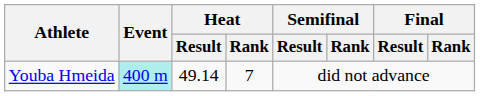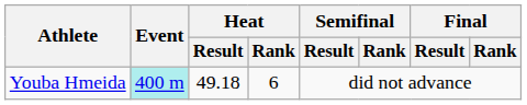 <table class=wikitable style="font-size:90%">
 <tr>
 <th rowspan="2">Athlete</th>
 <th rowspan="2">Event</th>
 <th colspan="2">Heat</th>
 <th colspan="2">Semifinal</th>
 <th colspan="2">Final</th>
 </tr>
 <tr style="font-size:95%">
 <th>Result</th>
 <th>Rank</th>
 <th>Result</th>
 <th>Rank</th>
 <th>Result</th>
 <th>Rank</th>
 </tr>
 <tr align=center>
 <td align=left><a href='#'>Youba Hmeida</a></td>
 <td align=left style="background: paleturquoise;"><a href='#'>400 m</a></td>
-<td>49.14</td>
-<td>7</td>
+<td>49.18</td>
+<td>6</td>
 <td colspan=4>did not advance</td>
 </tr>
 </table>
